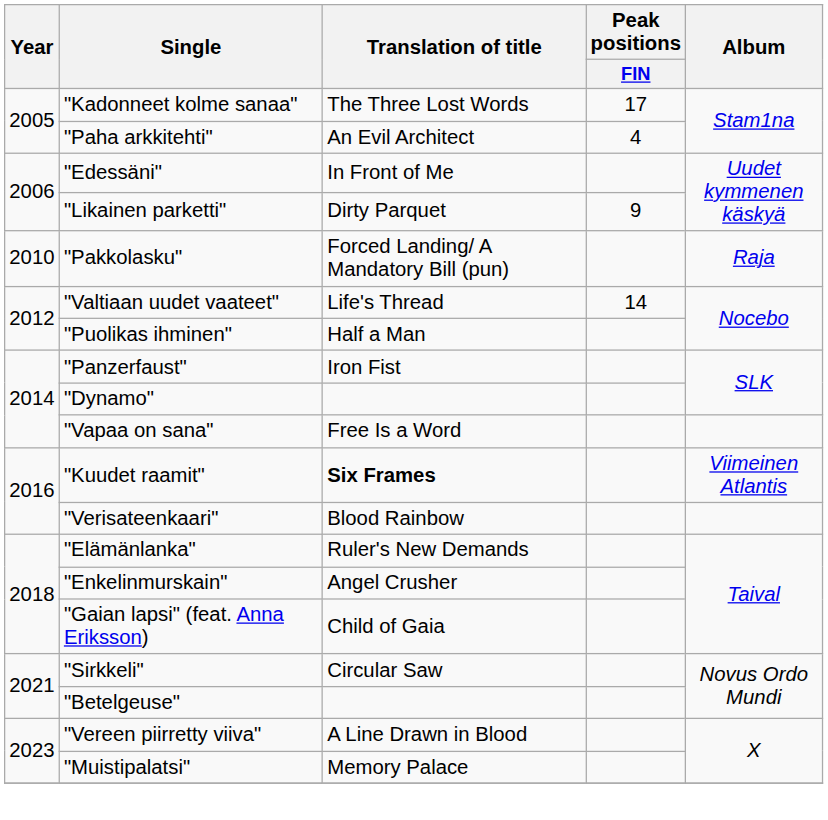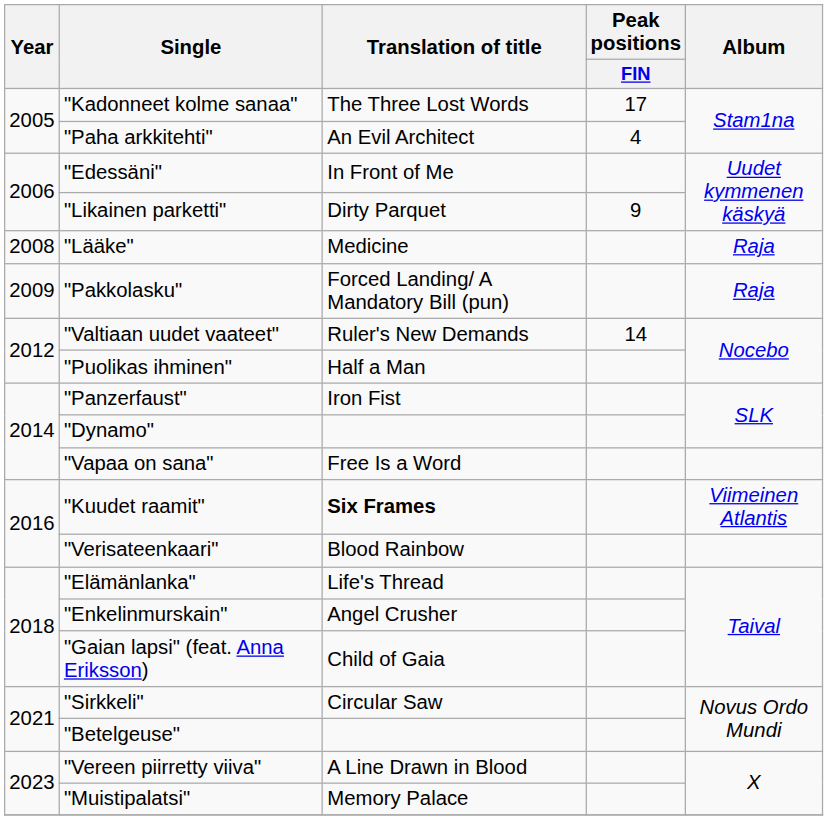 <table class="wikitable">
 <tr>
 <th align="center" rowspan="2" width="10">Year</th>
 <th align="center" rowspan="2" width="200">Single</th>
 <th align="center" rowspan="2" width="200">Translation of title</th>
 <th align="center" colspan="1" width="20">Peak positions</th>
 <th align="center" rowspan="2" width="100">Album</th>
 </tr>
 <tr>
 <th scope="col" style="width:3em;font-size:90%;"><a href='#'>FIN</a><br></th>
 </tr>
 <tr>
 <td style="text-align:center;" rowspan=2>2005</td>
 <td>"Kadonneet kolme sanaa"</td>
 <td>The Three Lost Words</td>
 <td style="text-align:center;">17</td>
 <td style="text-align:center;" rowspan=2><em><a href='#'>Stam1na</a></em></td>
 </tr>
 <tr>
 <td>"Paha arkkitehti"</td>
 <td>An Evil Architect</td>
 <td style="text-align:center;">4</td>
 </tr>
 <tr>
 <td style="text-align:center;" rowspan=2>2006</td>
 <td>"Edessäni"</td>
 <td>In Front of Me</td>
 <td style="text-align:center;"></td>
 <td style="text-align:center;" rowspan=2><em><a href='#'>Uudet kymmenen käskyä</a></em></td>
 </tr>
 <tr>
 <td>"Likainen parketti"</td>
 <td>Dirty Parquet</td>
 <td style="text-align:center;">9</td>
 </tr>
 <tr>
-<td style="text-align:center;">2010</td>
+<td style="text-align:center;">2008</td>
+<td>"Lääke"</td>
+<td>Medicine</td>
+<td style="text-align:center;"></td>
+<td style="text-align:center;"><em><a href='#'>Raja</a></em></td>
+</tr>
+<tr>
+<td style="text-align:center;">2009</td>
 <td>"Pakkolasku"</td>
 <td>Forced Landing/ A Mandatory Bill (pun)</td>
 <td style="text-align:center;"></td>
 <td style="text-align:center;"><em><a href='#'>Raja</a></em></td>
 </tr>
 <tr>
 <td style="text-align:center;" rowspan=2>2012</td>
 <td>"Valtiaan uudet vaateet"</td>
-<td>Life's Thread</td>
+<td>Ruler's New Demands</td>
 <td style="text-align:center;">14</td>
 <td style="text-align:center;" rowspan=2><em><a href='#'>Nocebo</a></em></td>
 </tr>
 <tr>
 <td>"Puolikas ihminen"</td>
 <td>Half a Man</td>
 <td style="text-align:center;"></td>
 </tr>
 <tr>
 <td style="text-align:center;" rowspan=3>2014</td>
 <td>"Panzerfaust"</td>
 <td>Iron Fist</td>
 <td style="text-align:center;"></td>
 <td style="text-align:center;" rowspan=2><em><a href='#'>SLK</a></em></td>
 </tr>
 <tr>
 <td>"Dynamo"</td>
 <td></td>
 <td style="text-align:center;"></td>
 </tr>
 <tr>
 <td>"Vapaa on sana"</td>
 <td>Free Is a Word</td>
 <td style="text-align:center;"></td>
 <td style="text-align:center;"></td>
 </tr>
 <tr>
 <td style="text-align:center;" rowspan=2>2016</td>
 <td>"Kuudet raamit"</td>
 <td><strong>Six Frames</strong></td>
 <td style="text-align:center;"></td>
 <td style="text-align:center;"><em><a href='#'>Viimeinen Atlantis</a></em></td>
 </tr>
 <tr>
 <td>"Verisateenkaari"</td>
 <td>Blood Rainbow</td>
 <td style="text-align:center;"></td>
 <td style="text-align:center;"></td>
 </tr>
 <tr>
 <td style="text-align:center;" rowspan=3>2018</td>
 <td>"Elämänlanka"</td>
-<td>Ruler's New Demands</td>
+<td>Life's Thread</td>
 <td style="text-align:center;"></td>
 <td style="text-align:center;" rowspan=3><em><a href='#'>Taival</a></em></td>
 </tr>
 <tr>
 <td>"Enkelinmurskain"</td>
 <td>Angel Crusher</td>
 <td style="text-align:center;"></td>
 </tr>
 <tr>
 <td>"Gaian lapsi" (feat. <a href='#'>Anna Eriksson</a>)</td>
 <td>Child of Gaia</td>
 <td style="text-align:center;"></td>
 </tr>
 <tr>
 <td style="text-align:center;" rowspan=2>2021</td>
 <td>"Sirkkeli"</td>
 <td>Circular Saw</td>
 <td style="text-align:center;"></td>
 <td style="text-align:center;" rowspan=2><em>Novus Ordo Mundi</em></td>
 </tr>
 <tr>
 <td>"Betelgeuse"</td>
 <td></td>
 <td style="text-align:center;"></td>
 </tr>
 <tr>
 <td style="text-align:center;" rowspan=2>2023</td>
 <td>"Vereen piirretty viiva"</td>
 <td>A Line Drawn in Blood</td>
 <td style="text-align:center;"></td>
 <td style="text-align:center;" rowspan=2><em>X</em></td>
 </tr>
 <tr>
 <td>"Muistipalatsi"</td>
 <td>Memory Palace</td>
 <td style="text-align:center;"></td>
 </tr>
 <tr>
 </tr>
 </table>
